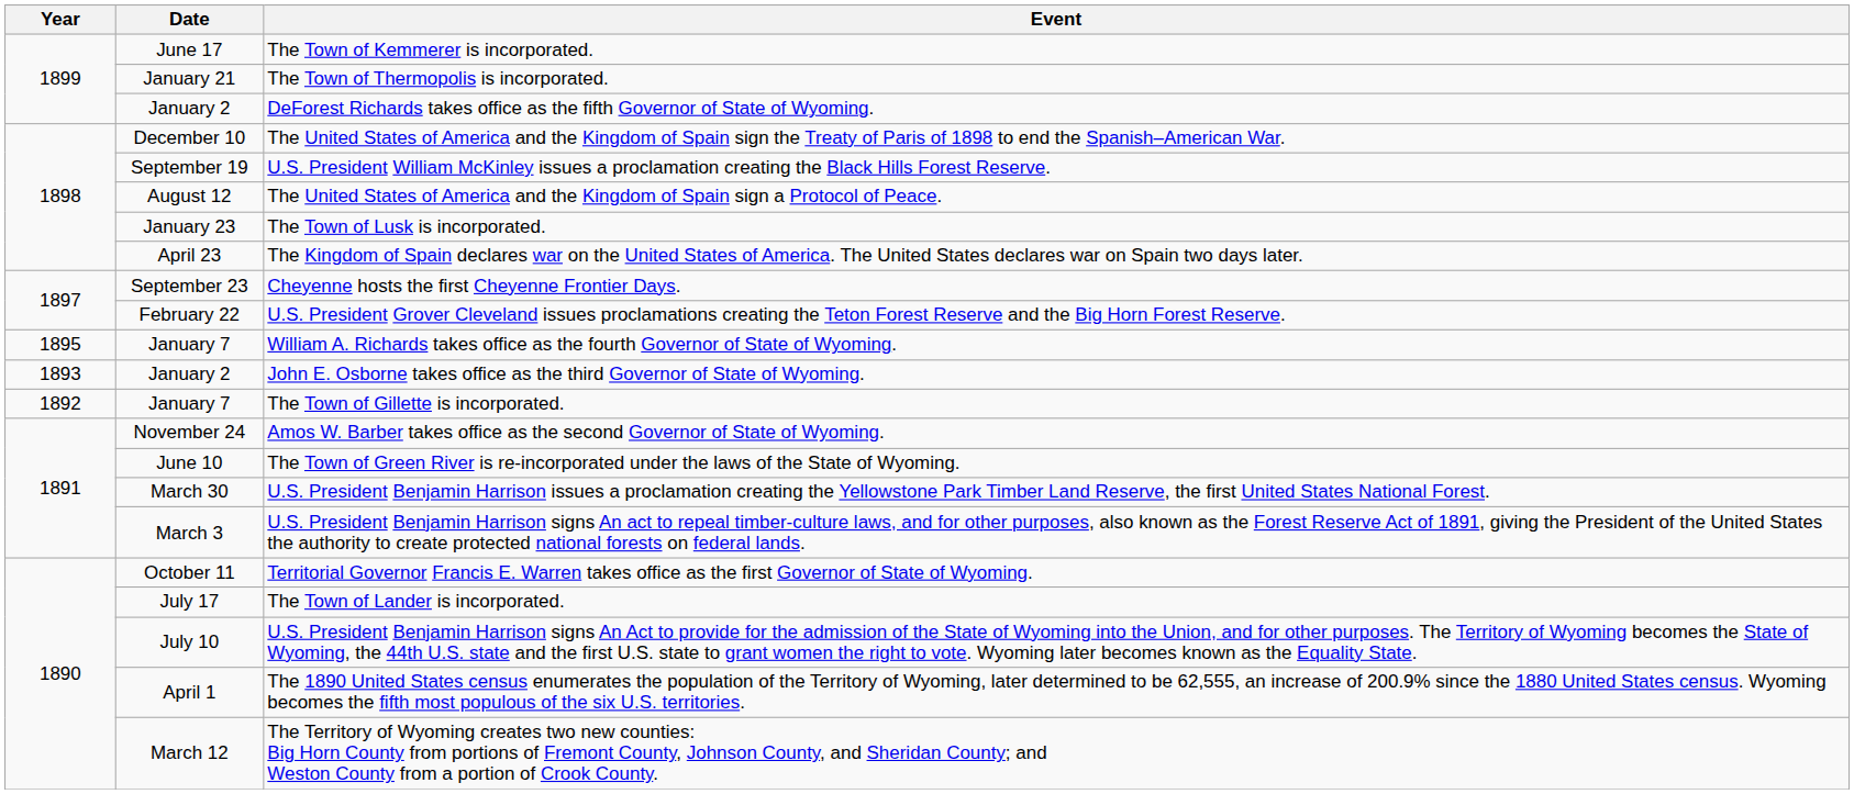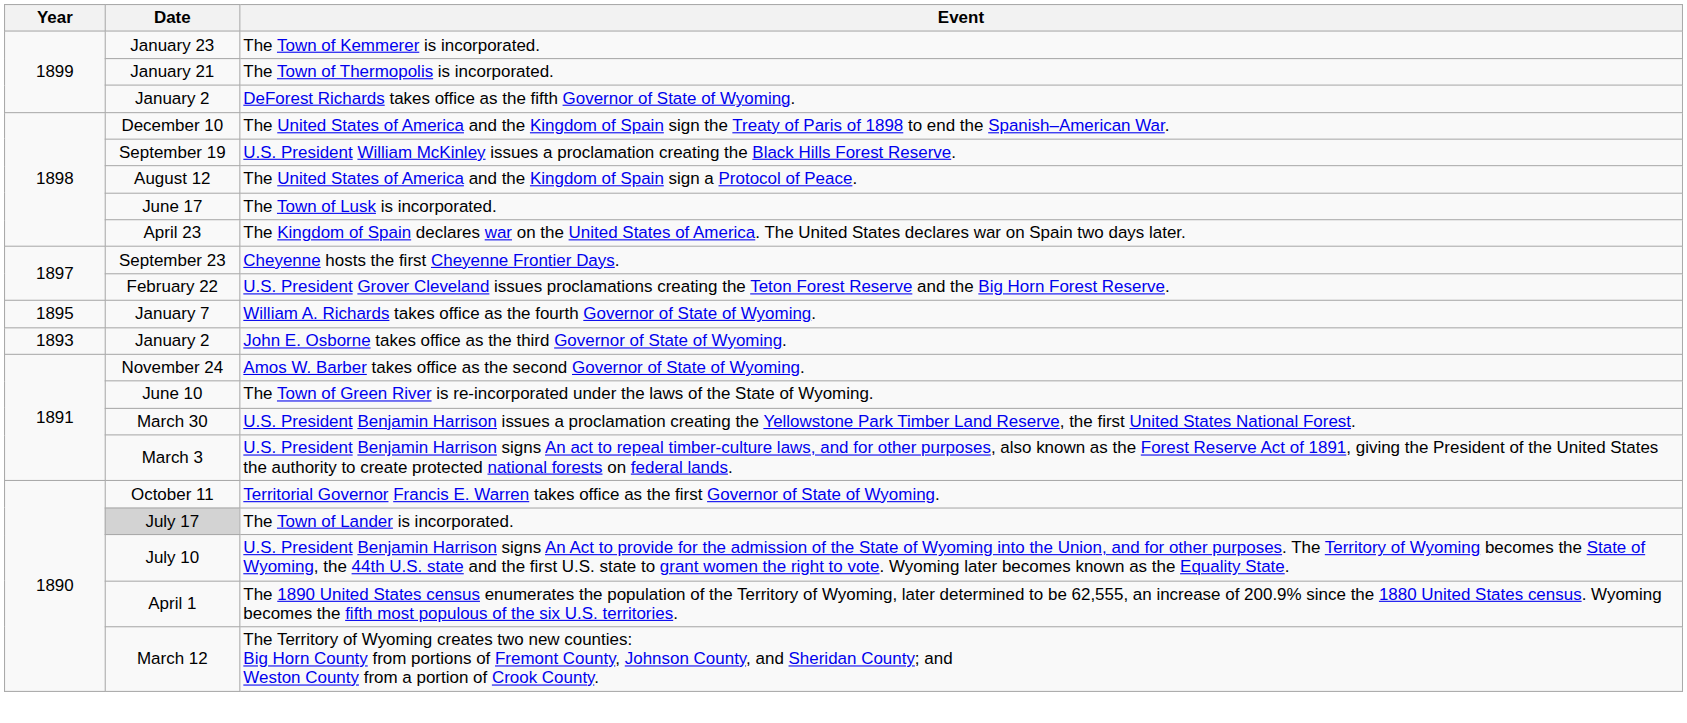 <table class="wikitable" style="width:100%;">
 <tr>
 <th style="width:6%">Year</th>
 <th style="width:8%">Date</th>
 <th style="width:86%">Event</th>
 </tr>
 <tr>
 <td align=center rowspan=3>1899</td>
-<td align=center>June 17</td>
+<td align=center>January 23</td>
 <td>The <a href='#'>Town of Kemmerer</a> is incorporated.</td>
 </tr>
 <tr>
 <td align=center>January 21</td>
 <td>The <a href='#'>Town of Thermopolis</a> is incorporated.</td>
 </tr>
 <tr>
 <td align=center>January 2</td>
 <td><a href='#'>DeForest Richards</a> takes office as the fifth <a href='#'>Governor of State of Wyoming</a>.</td>
 </tr>
 <tr>
 <td align=center rowspan=5>1898</td>
 <td align=center>December 10</td>
 <td>The <a href='#'>United States of America</a> and the <a href='#'>Kingdom of Spain</a> sign the <a href='#'>Treaty of Paris of 1898</a> to end the <a href='#'>Spanish–American War</a>.</td>
 </tr>
 <tr>
 <td align=center>September 19</td>
 <td><a href='#'>U.S. President</a> <a href='#'>William McKinley</a> issues a proclamation creating the <a href='#'>Black Hills Forest Reserve</a>.</td>
 </tr>
 <tr>
 <td align=center>August 12</td>
 <td>The <a href='#'>United States of America</a> and the <a href='#'>Kingdom of Spain</a> sign a <a href='#'>Protocol of Peace</a>.</td>
 </tr>
 <tr>
-<td align=center>January 23</td>
+<td align=center>June 17</td>
 <td>The <a href='#'>Town of Lusk</a> is incorporated.</td>
 </tr>
 <tr>
 <td align=center>April 23</td>
 <td>The <a href='#'>Kingdom of Spain</a> declares <a href='#'>war</a> on the <a href='#'>United States of America</a>.  The United States declares war on Spain two days later.</td>
 </tr>
 <tr>
 <td align=center rowspan=2>1897</td>
 <td align=center>September 23</td>
 <td><a href='#'>Cheyenne</a> hosts the first <a href='#'>Cheyenne Frontier Days</a>.</td>
 </tr>
 <tr>
 <td align=center>February 22</td>
 <td><a href='#'>U.S. President</a> <a href='#'>Grover Cleveland</a> issues proclamations creating the <a href='#'>Teton Forest Reserve</a> and the <a href='#'>Big Horn Forest Reserve</a>.</td>
 </tr>
 <tr>
 <td align=center rowspan=1>1895</td>
 <td align=center>January 7</td>
 <td><a href='#'>William A. Richards</a> takes office as the fourth <a href='#'>Governor of State of Wyoming</a>.</td>
 </tr>
 <tr>
 <td align=center rowspan=1>1893</td>
 <td align=center>January 2</td>
 <td><a href='#'>John E. Osborne</a> takes office as the third <a href='#'>Governor of State of Wyoming</a>.</td>
 </tr>
 <tr>
-<td align=center rowspan=1>1892</td>
-<td align=center>January 7</td>
-<td>The <a href='#'>Town of Gillette</a> is incorporated.</td>
-</tr>
-<tr>
 <td align=center rowspan=4>1891</td>
 <td align=center>November 24</td>
 <td><a href='#'>Amos W. Barber</a> takes office as the second <a href='#'>Governor of State of Wyoming</a>.</td>
 </tr>
 <tr>
 <td align=center>June 10</td>
 <td>The <a href='#'>Town of Green River</a> is re-incorporated under the laws of the State of Wyoming.</td>
 </tr>
 <tr>
 <td align=center>March 30</td>
 <td><a href='#'>U.S. President</a> <a href='#'>Benjamin Harrison</a> issues a proclamation creating the <a href='#'>Yellowstone Park Timber Land Reserve</a>, the first <a href='#'>United States National Forest</a>.</td>
 </tr>
 <tr>
 <td align=center>March 3</td>
 <td><a href='#'>U.S. President</a> <a href='#'>Benjamin Harrison</a> signs <a href='#'>An act to repeal timber-culture laws, and for other purposes</a>, also known as the <a href='#'>Forest Reserve Act of 1891</a>, giving the President of the United States the authority to create protected <a href='#'>national forests</a> on <a href='#'>federal lands</a>.</td>
 </tr>
 <tr>
 <td align=center rowspan=5>1890</td>
 <td align=center>October 11</td>
 <td><a href='#'>Territorial Governor</a> <a href='#'>Francis E. Warren</a> takes office as the first <a href='#'>Governor of State of Wyoming</a>.</td>
 </tr>
 <tr>
-<td align=center>July 17</td>
+<td align=center style="background: lightgrey;">July 17</td>
 <td>The <a href='#'>Town of Lander</a> is incorporated.</td>
 </tr>
 <tr>
 <td align=center>July 10</td>
 <td><a href='#'>U.S. President</a> <a href='#'>Benjamin Harrison</a> signs <a href='#'>An Act to provide for the admission of the State of Wyoming into the Union, and for other purposes</a>.  The <a href='#'>Territory of Wyoming</a> becomes the <a href='#'>State of Wyoming</a>, the <a href='#'>44th U.S. state</a> and the first U.S. state to <a href='#'>grant women the right to vote</a>.  Wyoming later becomes known as the <a href='#'>Equality State</a>.</td>
 </tr>
 <tr>
 <td align=center>April 1</td>
 <td>The <a href='#'>1890 United States census</a> enumerates the population of the Territory of Wyoming, later determined to be 62,555, an increase of 200.9% since the <a href='#'>1880 United States census</a>. Wyoming becomes the <a href='#'>fifth most populous of the six U.S. territories</a>.</td>
 </tr>
 <tr>
 <td align=center>March 12</td>
 <td>The Territory of Wyoming creates two new counties:<br><a href='#'>Big Horn County</a> from portions of <a href='#'>Fremont County</a>, <a href='#'>Johnson County</a>, and <a href='#'>Sheridan County</a>; and<br><a href='#'>Weston County</a> from a portion of <a href='#'>Crook County</a>.</td>
 </tr>
 </table>
